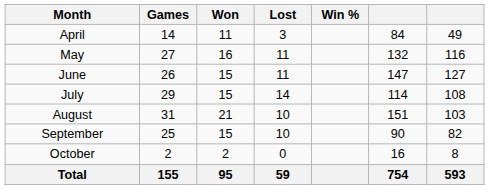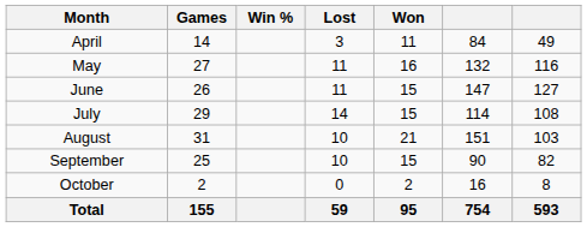 <table class="wikitable" style="font-size:95%; text-align:center; width:38em;margin:0.5em auto;">
 <tr>
 <th width="28%">Month</th>
 <th width="12%">Games</th>
+<th width="12%">Win %</th>
+<th width="12%">Lost</th>
 <th width="12%">Won</th>
-<th width="12%">Lost</th>
-<th width="12%">Win %</th>
 <th width="12%"></th>
 <th width="12%"></th>
 </tr>
 <tr>
 <td>April</td>
 <td>14</td>
+<td></td>
+<td>3</td>
 <td>11</td>
-<td>3</td>
-<td></td>
 <td>84</td>
 <td>49</td>
 </tr>
 <tr>
 <td>May</td>
 <td>27</td>
+<td></td>
+<td>11</td>
 <td>16</td>
-<td>11</td>
-<td></td>
 <td>132</td>
 <td>116</td>
 </tr>
 <tr>
 <td>June</td>
 <td>26</td>
+<td></td>
+<td>11</td>
 <td>15</td>
-<td>11</td>
-<td></td>
 <td>147</td>
 <td>127</td>
 </tr>
 <tr>
 <td>July</td>
 <td>29</td>
+<td></td>
+<td>14</td>
 <td>15</td>
-<td>14</td>
-<td></td>
 <td>114</td>
 <td>108</td>
 </tr>
 <tr>
 <td>August</td>
 <td>31</td>
+<td></td>
+<td>10</td>
 <td>21</td>
-<td>10</td>
-<td></td>
 <td>151</td>
 <td>103</td>
 </tr>
 <tr>
 <td>September</td>
 <td>25</td>
+<td></td>
+<td>10</td>
 <td>15</td>
-<td>10</td>
-<td></td>
 <td>90</td>
 <td>82</td>
 </tr>
 <tr>
 <td>October</td>
 <td>2</td>
+<td></td>
+<td>0</td>
 <td>2</td>
-<td>0</td>
-<td></td>
 <td>16</td>
 <td>8</td>
 </tr>
 <tr>
 <th>Total</th>
 <th>155</th>
+<th></th>
+<th>59</th>
 <th>95</th>
-<th>59</th>
-<th></th>
 <th>754</th>
 <th>593</th>
 </tr>
 </table>
